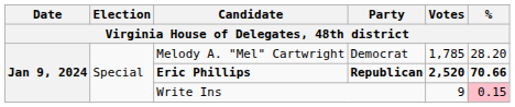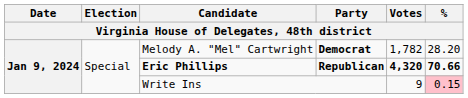 <table class="wikitable">
 <tr>
 <th>Date</th>
 <th>Election</th>
 <th>Candidate</th>
 <th>Party</th>
 <th>Votes</th>
 <th>%</th>
 </tr>
 <tr>
 <th colspan="6"><strong>Virginia House of Delegates, 48th district</strong></th>
 </tr>
 <tr>
 <th rowspan="3">Jan 9, 2024</th>
 <td rowspan="3">Special</td>
 <td>Melody A. "Mel" Cartwright</td>
-<td>Democrat</td>
-<td align="right">1,785</td>
+<td><strong>Democrat</strong></td>
+<td align="right">1,782</td>
 <td align="right">28.20</td>
 </tr>
 <tr>
 <td><strong>Eric Phillips</strong></td>
 <td><strong>Republican</strong></td>
-<td align="right"><strong>2,520</strong></td>
+<td align="right"><strong>4,320</strong></td>
 <td align="right"><strong>70.66</strong></td>
 </tr>
 <tr>
 <td colspan="2">Write Ins</td>
 <td align="right">9</td>
 <td align="right" style="background: pink;">0.15</td>
 </tr>
 </table>
